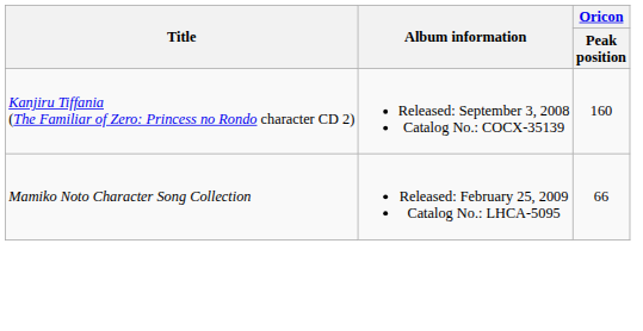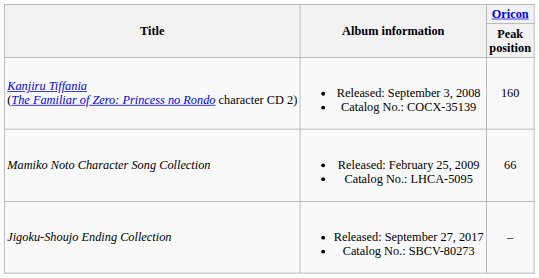 <table class="wikitable plainrowheaders" style="text-align:center">
 <tr>
 <th rowspan=2; style=>Title</th>
 <th rowspan=2;>Album information</th>
 <th colspan=1; style=><a href='#'>Oricon</a><br></th>
 </tr>
 <tr>
 <th style=>Peak<br>position</th>
 </tr>
 <tr>
 <td align=left><em><a href='#'>Kanjiru Tiffania</a></em><br>(<em><a href='#'>The Familiar of Zero: Princess no Rondo</a></em> character CD 2)</td>
 <td><br><ul><li>Released: September 3, 2008</li><li>Catalog No.: COCX-35139</li></ul></td>
 <td>160</td>
 </tr>
 <tr>
 <td align=left><em>Mamiko Noto Character Song Collection</em></td>
 <td><br><ul><li>Released: February 25, 2009</li><li>Catalog No.: LHCA-5095</li></ul></td>
 <td>66</td>
 </tr>
+<tr>
+<td align="left"><em>Jigoku-Shoujo Ending Collection</em></td>
+<td><br><ul><li>Released: September 27, 2017</li><li>Catalog No.: SBCV-80273</li></ul></td>
+<td>–</td>
+</tr>
 </table>
